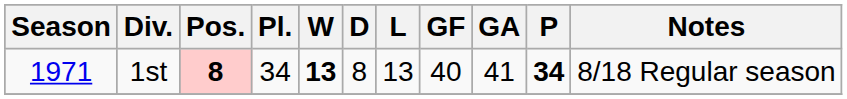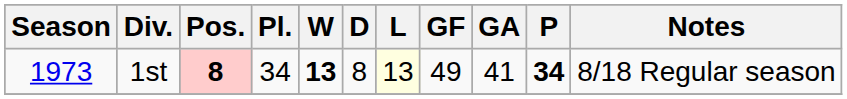 <table class="wikitable sortable">
 <tr>
 <th>Season</th>
 <th>Div.</th>
 <th>Pos.</th>
 <th>Pl.</th>
 <th>W</th>
 <th>D</th>
 <th>L</th>
 <th>GF</th>
 <th>GA</th>
 <th>P</th>
 <th>Notes</th>
 </tr>
 <tr>
-<td align=center><a href='#'>1971</a></td>
+<td align=center><a href='#'>1973</a></td>
 <td align=center>1st</td>
 <td align=center bgcolor=#ffcccc><strong>8</strong></td>
 <td align=center>34</td>
 <td align=center><strong>13</strong></td>
 <td align=center>8</td>
-<td align=center>13</td>
-<td align=center>40</td>
+<td align=center style="background: lightyellow;">13</td>
+<td align=center>49</td>
 <td align=center>41</td>
 <td align=center><strong>34</strong></td>
 <td>8/18 Regular season</td>
 </tr>
 <tr>
 </tr>
 </table>
